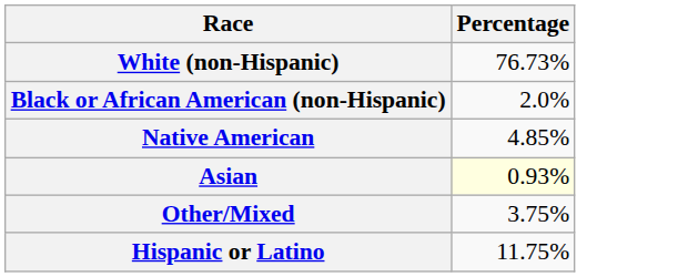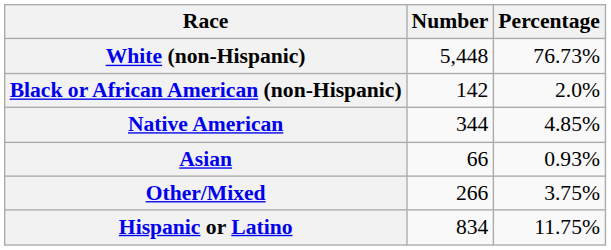 <table class="wikitable" style="text-align:right">
 <tr>
 <th scope="col">Race</th>
+<th scope="col">Number</th>
 <th scope="col">Percentage</th>
 </tr>
 <tr>
 <th scope="row"><a href='#'>White</a> (non-Hispanic)</th>
+<td>5,448</td>
 <td>76.73%</td>
 </tr>
 <tr>
 <th scope="row"><a href='#'>Black or African American</a> (non-Hispanic)</th>
+<td>142</td>
 <td>2.0%</td>
 </tr>
 <tr>
 <th scope="row"><a href='#'>Native American</a></th>
+<td>344</td>
 <td>4.85%</td>
 </tr>
 <tr>
 <th scope="row"><a href='#'>Asian</a></th>
-<td style="background: lightyellow;">0.93%</td>
+<td>66</td>
+<td>0.93%</td>
 </tr>
 <tr>
 <th scope="row"><a href='#'>Other/Mixed</a></th>
+<td>266</td>
 <td>3.75%</td>
 </tr>
 <tr>
 <th scope="row"><a href='#'>Hispanic</a> or <a href='#'>Latino</a></th>
+<td>834</td>
 <td>11.75%</td>
 </tr>
 </table>
